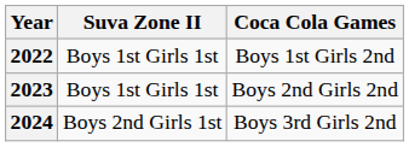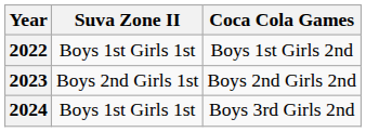 <table class=wikitable style="text-align: center;">
 <tr>
 <th>Year</th>
 <th>Suva Zone II</th>
 <th>Coca Cola Games</th>
 </tr>
 <tr>
 <th>2022</th>
 <td>Boys 1st Girls 1st</td>
 <td>Boys 1st Girls 2nd</td>
 </tr>
 <tr>
 <th>2023</th>
-<td>Boys 1st Girls 1st</td>
+<td>Boys 2nd Girls 1st</td>
 <td>Boys 2nd Girls 2nd</td>
 </tr>
 <tr>
 <th>2024</th>
-<td>Boys 2nd Girls 1st</td>
+<td>Boys 1st Girls 1st</td>
 <td>Boys 3rd Girls 2nd</td>
 </tr>
 </table>
